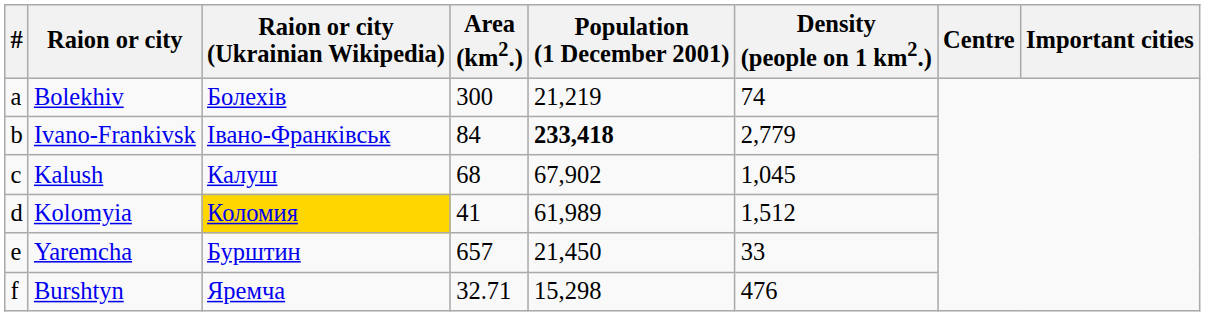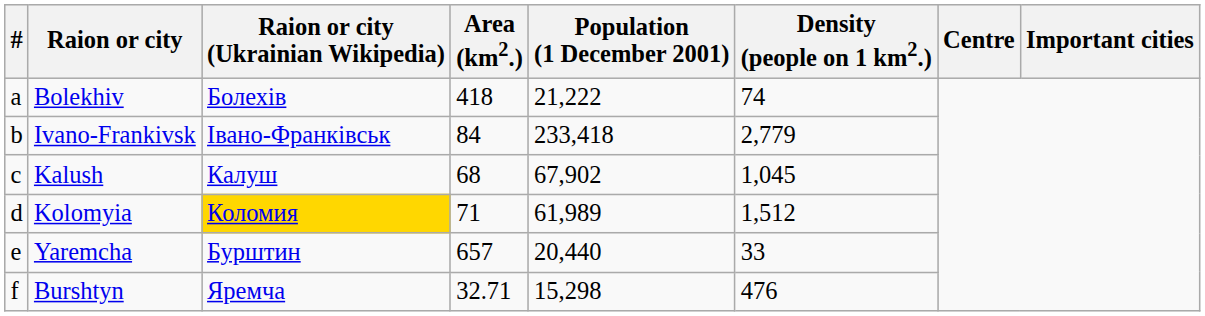 <table class="wikitable">
 <tr>
 <th>#</th>
 <th>Raion or city</th>
 <th>Raion or city<br>(Ukrainian Wikipedia)</th>
 <th>Area<br>(km<sup>2</sup>.)</th>
 <th>Population<br>(1 December 2001)</th>
 <th>Density<br>(people on 1 km<sup>2</sup>.)</th>
 <th>Centre</th>
 <th>Important cities</th>
 </tr>
 <tr>
 <td>a</td>
 <td><a href='#'>Bolekhiv</a></td>
 <td><a href='#'>Болехів</a></td>
-<td>300</td>
-<td>21,219</td>
+<td>418</td>
+<td>21,222</td>
 <td>74</td>
 </tr>
 <tr>
 <td>b</td>
 <td><a href='#'>Ivano-Frankivsk</a></td>
 <td><a href='#'>Івано-Франківськ</a></td>
 <td>84</td>
-<td><strong>233,418</strong></td>
+<td>233,418</td>
 <td>2,779</td>
 </tr>
 <tr>
 <td>c</td>
 <td><a href='#'>Kalush</a></td>
 <td><a href='#'>Калуш</a></td>
 <td>68</td>
 <td>67,902</td>
 <td>1,045</td>
 </tr>
 <tr>
 <td>d</td>
 <td><a href='#'>Kolomyia</a></td>
 <td style="background: gold;"><a href='#'>Коломия</a></td>
-<td>41</td>
+<td>71</td>
 <td>61,989</td>
 <td>1,512</td>
 </tr>
 <tr>
 <td>e</td>
 <td><a href='#'>Yaremcha</a></td>
 <td><a href='#'>Бурштин</a></td>
 <td>657</td>
-<td>21,450</td>
+<td>20,440</td>
 <td>33</td>
 </tr>
 <tr>
 <td>f</td>
 <td><a href='#'>Burshtyn</a></td>
 <td><a href='#'>Яремча</a></td>
 <td>32.71</td>
 <td>15,298</td>
 <td>476</td>
 </tr>
 </table>
